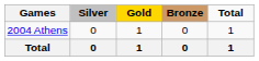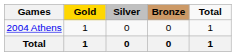 <table class="wikitable">
 <tr align=center>
 <th>Games</th>
+<td width=60 bgcolor=gold><strong>Gold</strong></td>
 <td width=60 bgcolor=silver><strong>Silver</strong></td>
-<td width=60 bgcolor=gold><strong>Gold</strong></td>
 <td width=60 bgcolor=cc9966><strong>Bronze</strong></td>
 <td width=60><strong>Total</strong></td>
 </tr>
 <tr align=center>
 <td align=left><a href='#'>2004 Athens</a></td>
+<td>1</td>
 <td>0</td>
-<td>1</td>
 <td>0</td>
 <td>1</td>
 </tr>
 <tr align=center>
 <th>Total</th>
+<th>1</th>
 <th>0</th>
-<th>1</th>
 <th>0</th>
 <th>1</th>
 </tr>
 </table>
